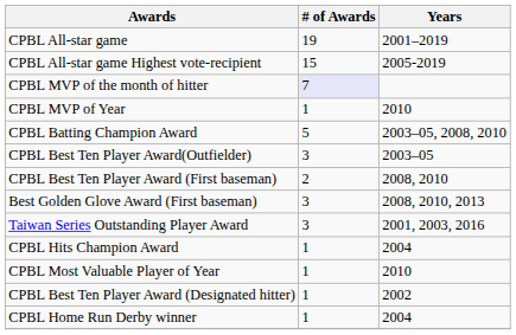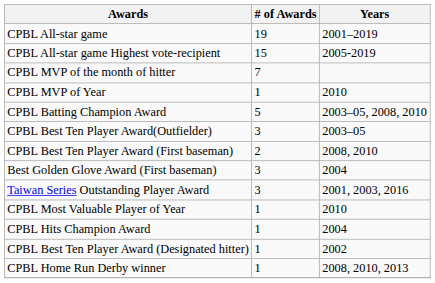 <table class="wikitable">
 <tr>
 <th>Awards</th>
 <th># of Awards</th>
 <th>Years</th>
 </tr>
 <tr>
 <td>CPBL All-star game</td>
 <td>19</td>
 <td>2001–2019</td>
 </tr>
 <tr>
 <td>CPBL All-star game Highest vote-recipient</td>
 <td>15</td>
 <td>2005-2019</td>
 </tr>
 <tr>
 <td>CPBL MVP of the month of hitter</td>
-<td style="background: lavender;">7</td>
+<td>7</td>
 <td></td>
 </tr>
 <tr>
 <td>CPBL MVP of Year</td>
 <td>1</td>
 <td>2010</td>
 </tr>
 <tr>
 <td>CPBL Batting Champion Award</td>
 <td>5</td>
 <td>2003–05, 2008, 2010</td>
 </tr>
 <tr>
 <td>CPBL Best Ten Player Award(Outfielder)</td>
 <td>3</td>
 <td>2003–05</td>
 </tr>
 <tr>
 <td>CPBL Best Ten Player Award (First baseman)</td>
 <td>2</td>
 <td>2008, 2010</td>
 </tr>
 <tr>
 <td>Best Golden Glove Award (First baseman)</td>
 <td>3</td>
-<td>2008, 2010, 2013</td>
+<td>2004</td>
 </tr>
 <tr>
 <td><a href='#'>Taiwan Series</a> Outstanding Player Award</td>
 <td>3</td>
 <td>2001, 2003, 2016</td>
 </tr>
 <tr>
+<td>CPBL Most Valuable Player of Year</td>
+<td>1</td>
+<td>2010</td>
+</tr>
+<tr>
 <td>CPBL Hits Champion Award</td>
 <td>1</td>
 <td>2004</td>
-</tr>
-<tr>
-<td>CPBL Most Valuable Player of Year</td>
-<td>1</td>
-<td>2010</td>
 </tr>
 <tr>
 <td>CPBL Best Ten Player Award (Designated hitter)</td>
 <td>1</td>
 <td>2002</td>
 </tr>
 <tr>
 <td>CPBL Home Run Derby winner</td>
 <td>1</td>
-<td>2004</td>
+<td>2008, 2010, 2013</td>
 </tr>
 <tr>
 </tr>
 </table>
